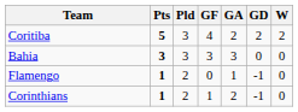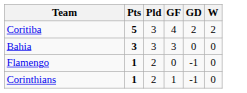 <table class="wikitable" style="text-align: center;">
 <tr>
 <th width="175">Team</th>
 <th width="20">Pts</th>
 <th width="20">Pld</th>
 <th width="20">GF</th>
-<th width="20">GA</th>
 <th width="20">GD</th>
 <th width="20">W</th>
 </tr>
 <tr>
 <td style="text-align:left;"><a href='#'>Coritiba</a></td>
 <td><strong>5</strong></td>
 <td>3</td>
 <td>4</td>
 <td>2</td>
 <td>2</td>
-<td>2</td>
 </tr>
 <tr>
 <td style="text-align:left;"><a href='#'>Bahia</a></td>
 <td><strong>3</strong></td>
-<td>3</td>
 <td>3</td>
 <td>3</td>
 <td>0</td>
 <td>0</td>
 </tr>
 <tr>
 <td style="text-align:left;"><a href='#'>Flamengo</a></td>
 <td><strong>1</strong></td>
 <td>2</td>
 <td>0</td>
-<td>1</td>
 <td>-1</td>
 <td>0</td>
 </tr>
 <tr>
 <td style="text-align:left;"><a href='#'>Corinthians</a></td>
 <td><strong>1</strong></td>
 <td>2</td>
 <td>1</td>
-<td>2</td>
 <td>-1</td>
 <td>0</td>
 </tr>
 </table>
